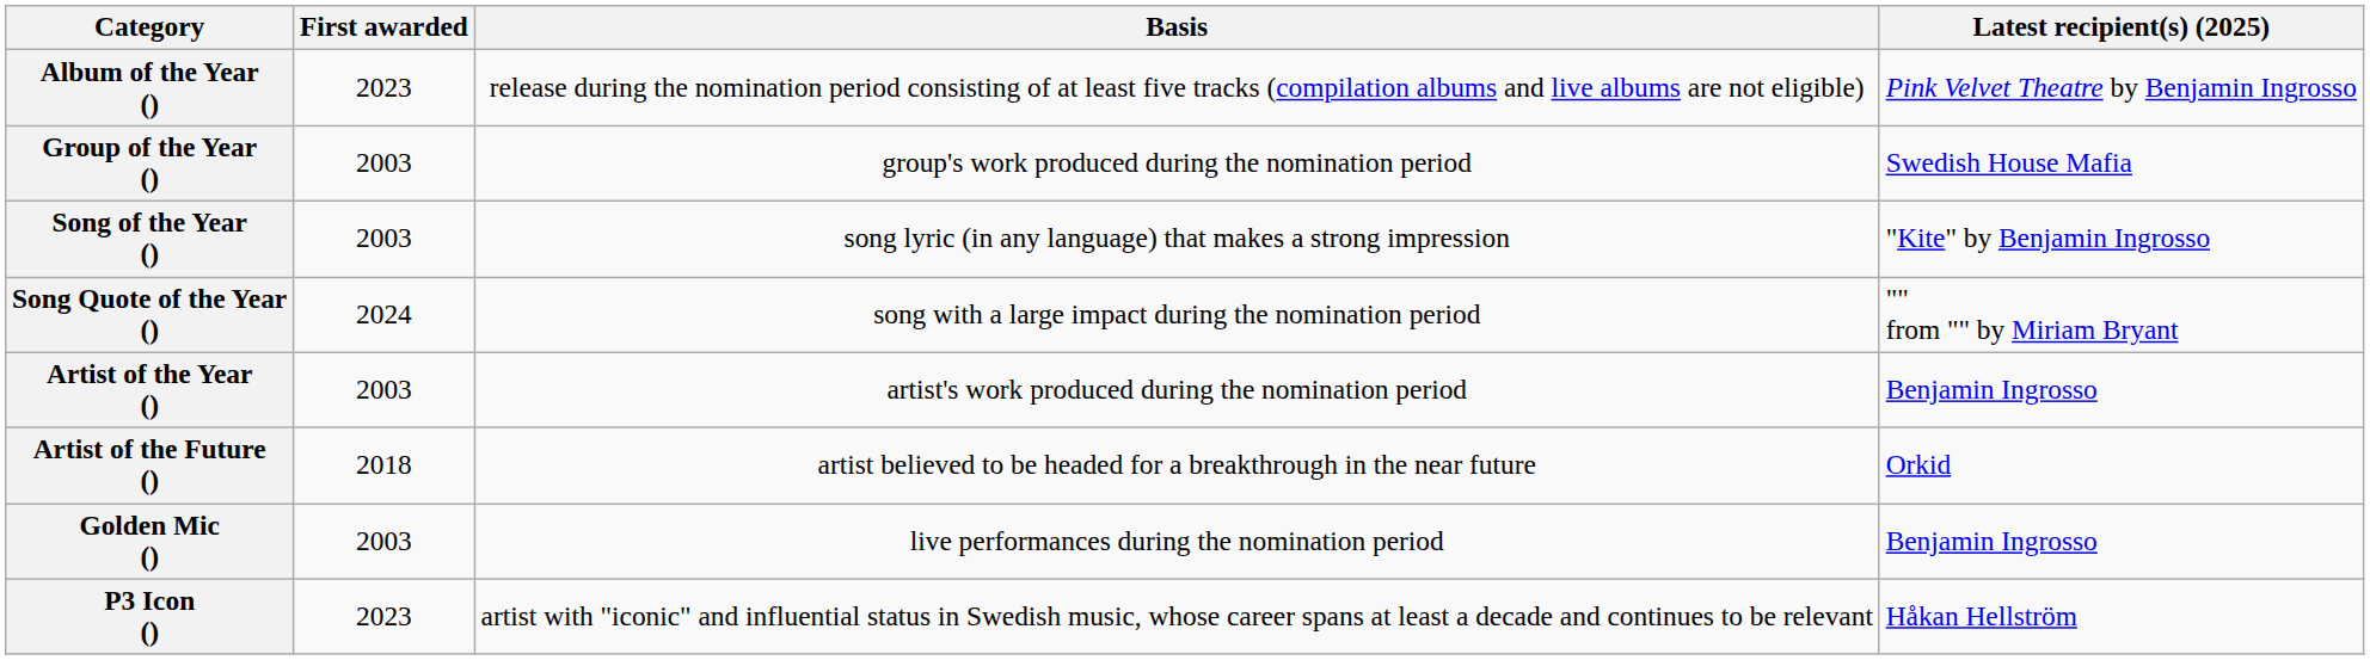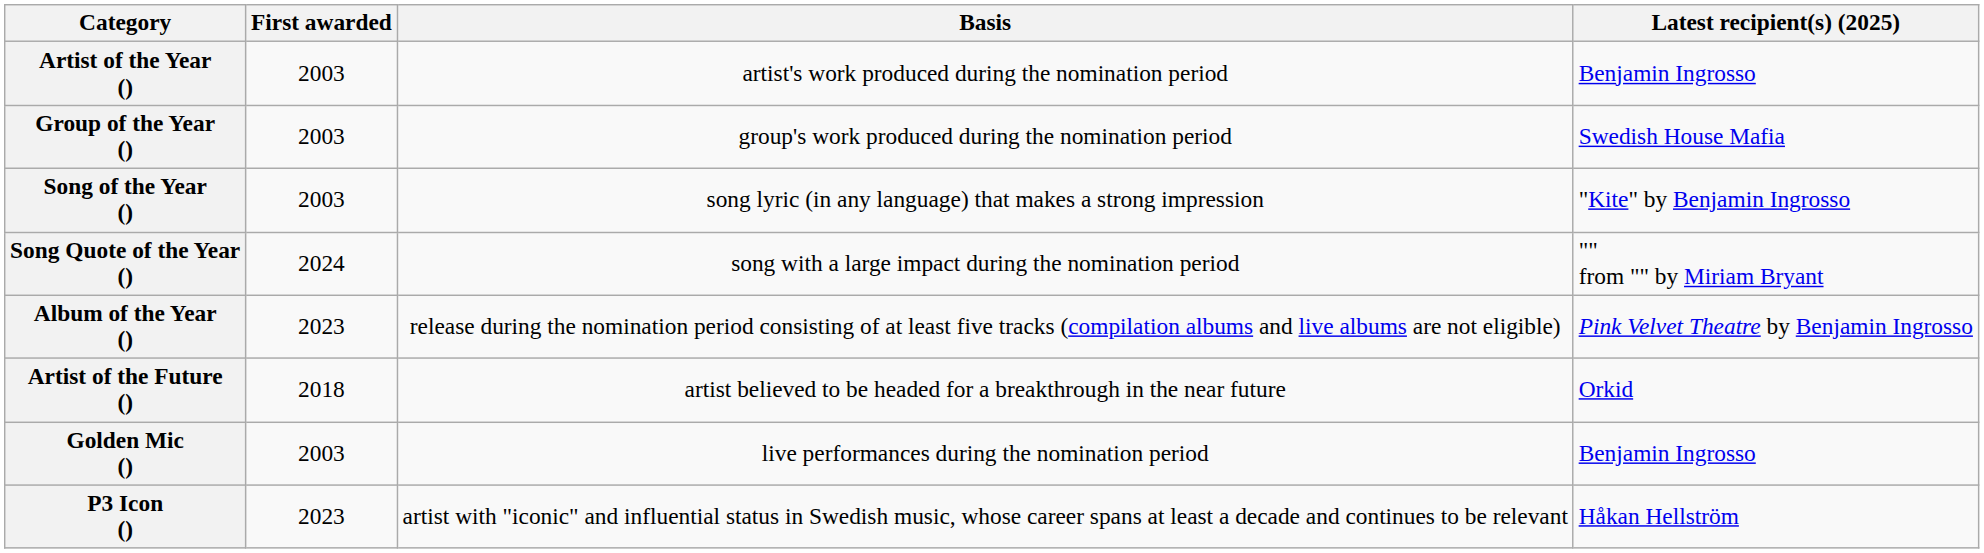 <table class="wikitable sortable plainrowheaders" style="text-align:center">
 <tr>
 <th scope="col">Category</th>
 <th scope="col">First awarded</th>
 <th scope="col" class="unsortable">Basis</th>
 <th scope="col" class="unsortable">Latest recipient(s) (2025)</th>
 </tr>
 <tr>
-<th scope="row">Album of the Year<br>()</th>
-<td>2023</td>
-<td>release during the nomination period consisting of at least five tracks (<a href='#'>compilation albums</a> and <a href='#'>live albums</a> are not eligible)</td>
-<td style="text-align:left;"><em><a href='#'>Pink Velvet Theatre</a></em> by <a href='#'>Benjamin Ingrosso</a></td>
+<th scope="row">Artist of the Year<br>()</th>
+<td>2003</td>
+<td>artist's work produced during the nomination period</td>
+<td style="text-align:left;"><a href='#'>Benjamin Ingrosso</a></td>
 </tr>
 <tr>
 <th scope="row">Group of the Year<br>()</th>
 <td>2003</td>
 <td>group's work produced during the nomination period</td>
 <td style="text-align:left;"><a href='#'>Swedish House Mafia</a></td>
 </tr>
 <tr>
 <th scope="row">Song of the Year<br>()</th>
 <td>2003</td>
 <td>song lyric (in any language) that makes a strong impression</td>
 <td style="text-align:left;">"<a href='#'>Kite</a>" by <a href='#'>Benjamin Ingrosso</a></td>
 </tr>
 <tr>
 <th scope="row">Song Quote of the Year<br>()</th>
 <td>2024</td>
 <td>song with a large impact during the nomination period</td>
 <td style="text-align:left;">""<br>from "" by <a href='#'>Miriam Bryant</a></td>
 </tr>
 <tr>
-<th scope="row">Artist of the Year<br>()</th>
-<td>2003</td>
-<td>artist's work produced during the nomination period</td>
-<td style="text-align:left;"><a href='#'>Benjamin Ingrosso</a></td>
+<th scope="row">Album of the Year<br>()</th>
+<td>2023</td>
+<td>release during the nomination period consisting of at least five tracks (<a href='#'>compilation albums</a> and <a href='#'>live albums</a> are not eligible)</td>
+<td style="text-align:left;"><em><a href='#'>Pink Velvet Theatre</a></em> by <a href='#'>Benjamin Ingrosso</a></td>
 </tr>
 <tr>
 <th scope="row">Artist of the Future<br>()</th>
 <td>2018</td>
 <td>artist believed to be headed for a breakthrough in the near future</td>
 <td style="text-align:left;"><a href='#'>Orkid</a></td>
 </tr>
 <tr>
 <th scope="row">Golden Mic<br>()</th>
 <td>2003</td>
 <td>live performances during the nomination period</td>
 <td style="text-align:left;"><a href='#'>Benjamin Ingrosso</a></td>
 </tr>
 <tr>
 <th scope="row">P3 Icon<br>()</th>
 <td>2023</td>
 <td>artist with "iconic" and influential status in Swedish music, whose career spans at least a decade and continues to be relevant</td>
 <td style="text-align:left;"><a href='#'>Håkan Hellström</a></td>
 </tr>
 </table>
